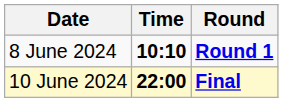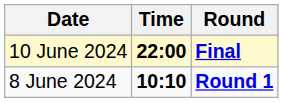 <table class="wikitable">
 <tr>
 <th>Date</th>
 <th>Time</th>
 <th>Round</th>
 </tr>
+<tr style=background:lemonchiffon>
+<td>10 June 2024</td>
+<td><strong>22:00</strong></td>
+<td><strong><a href='#'>Final</a></strong></td>
+</tr>
 <tr>
 <td>8 June 2024</td>
 <td><strong>10:10</strong></td>
 <td><strong><a href='#'>Round 1</a></strong></td>
 </tr>
-<tr style=background:lemonchiffon>
-<td>10 June 2024</td>
-<td><strong>22:00</strong></td>
-<td><strong><a href='#'>Final</a></strong></td>
-</tr>
 </table>
